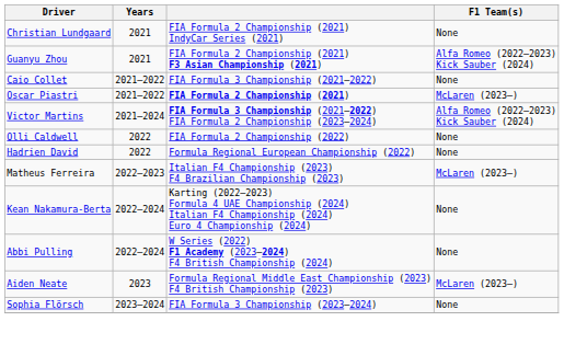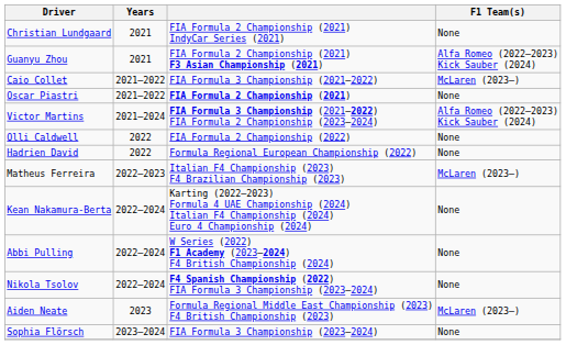 <table class="wikitable sortable" style="font-size: 90%;">
 <tr>
 <th>Driver</th>
 <th>Years</th>
 <th class="unsortable"></th>
 <th>F1 Team(s)</th>
 </tr>
 <tr>
 <td> <a href='#'>Christian Lundgaard</a></td>
 <td align=center>2021</td>
 <td><a href='#'>FIA Formula 2 Championship</a> (<a href='#'>2021</a>)<br><a href='#'>IndyCar Series</a> (<a href='#'>2021</a>)</td>
 <td>None</td>
 </tr>
 <tr>
 <td> <a href='#'>Guanyu Zhou</a></td>
 <td align=center>2021</td>
 <td><a href='#'>FIA Formula 2 Championship</a> (<a href='#'>2021</a>)<br><strong><a href='#'>F3 Asian Championship</a></strong> (<a href='#'><strong>2021</strong></a>)</td>
 <td><a href='#'>Alfa Romeo</a> (2022–2023)<br><a href='#'>Kick Sauber</a> (2024)</td>
 </tr>
 <tr>
 <td> <a href='#'>Caio Collet</a></td>
 <td align=center>2021–2022</td>
 <td><a href='#'>FIA Formula 3 Championship</a> (<a href='#'>2021</a>–<a href='#'>2022</a>)</td>
-<td>None</td>
+<td><a href='#'>McLaren</a> (2023–)</td>
 </tr>
 <tr>
 <td> <a href='#'>Oscar Piastri</a></td>
 <td align=center>2021–2022</td>
 <td><strong><a href='#'>FIA Formula 2 Championship</a></strong> (<strong><a href='#'>2021</a></strong>)</td>
-<td><a href='#'>McLaren</a> (2023–)</td>
+<td>None</td>
 </tr>
 <tr>
 <td> <a href='#'>Victor Martins</a></td>
 <td align=center>2021–2024</td>
 <td><strong><a href='#'>FIA Formula 3 Championship</a></strong> (<a href='#'>2021</a>–<strong><a href='#'>2022</a></strong>)<br><a href='#'>FIA Formula 2 Championship</a> (<a href='#'>2023</a>–<a href='#'>2024</a>)</td>
 <td><a href='#'>Alfa Romeo</a> (2022–2023)<br><a href='#'>Kick Sauber</a> (2024)</td>
 </tr>
 <tr>
 <td> <a href='#'>Olli Caldwell</a></td>
 <td align=center>2022</td>
 <td><a href='#'>FIA Formula 2 Championship</a> (<a href='#'>2022</a>)</td>
 <td>None</td>
 </tr>
 <tr>
 <td> <a href='#'>Hadrien David</a></td>
 <td align=center>2022</td>
 <td><a href='#'>Formula Regional European Championship</a> (<a href='#'>2022</a>)</td>
 <td>None</td>
 </tr>
 <tr>
 <td> Matheus Ferreira</td>
 <td align=center>2022–2023</td>
 <td><a href='#'>Italian F4 Championship</a> (<a href='#'>2023</a>)<br><a href='#'>F4 Brazilian Championship</a> (<a href='#'>2023</a>)</td>
 <td><a href='#'>McLaren</a> (2023–)</td>
 </tr>
 <tr>
 <td> <a href='#'>Kean Nakamura-Berta</a></td>
 <td align=center>2022–2024</td>
 <td>Karting (2022–2023)<br><a href='#'>Formula 4 UAE Championship</a> (<a href='#'>2024</a>)<br><a href='#'>Italian F4 Championship</a> (<a href='#'>2024</a>)<br><a href='#'>Euro 4 Championship</a> (<a href='#'>2024</a>)</td>
 <td>None</td>
 </tr>
 <tr>
 <td> <a href='#'>Abbi Pulling</a></td>
 <td align=center>2022–2024</td>
 <td><a href='#'>W Series</a> (<a href='#'>2022</a>)<br><strong><a href='#'>F1 Academy</a></strong> (<a href='#'>2023</a>–<strong><a href='#'>2024</a></strong>)<br><a href='#'>F4 British Championship</a> (<a href='#'>2024</a>)</td>
 <td>None</td>
 </tr>
 <tr>
+<td> <a href='#'>Nikola Tsolov</a></td>
+<td align=center>2022–2024</td>
+<td><strong><a href='#'>F4 Spanish Championship</a></strong> (<strong><a href='#'>2022</a></strong>)<br><a href='#'>FIA Formula 3 Championship</a> (<a href='#'>2023</a>–<a href='#'>2024</a>)</td>
+<td>None</td>
+</tr>
+<tr>
 <td> <a href='#'>Aiden Neate</a></td>
 <td align=center>2023</td>
 <td><a href='#'>Formula Regional Middle East Championship</a> (<a href='#'>2023</a>)<br><a href='#'>F4 British Championship</a> (<a href='#'>2023</a>)</td>
 <td><a href='#'>McLaren</a> (2023–)</td>
 </tr>
 <tr>
 <td> <a href='#'>Sophia Flörsch</a></td>
 <td align=center>2023–2024</td>
 <td><a href='#'>FIA Formula 3 Championship</a> (<a href='#'>2023</a>–<a href='#'>2024</a>)</td>
 <td>None</td>
 </tr>
 <tr>
 </tr>
 </table>
